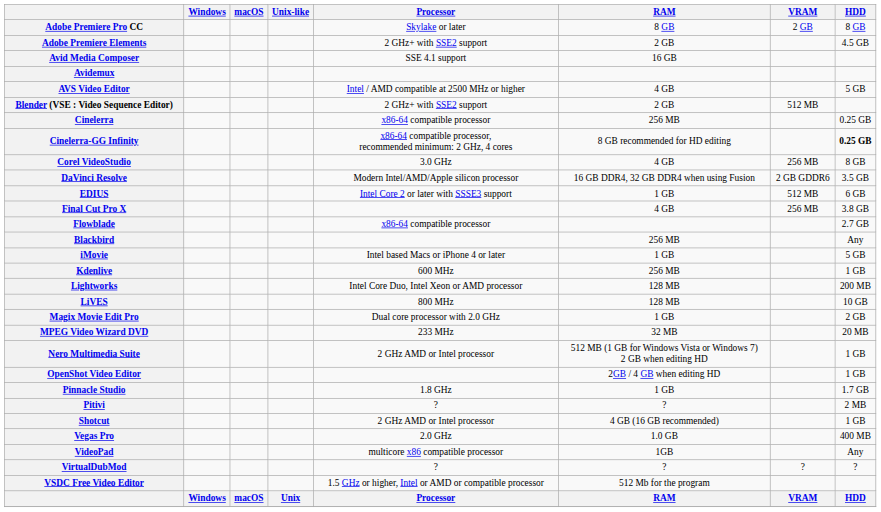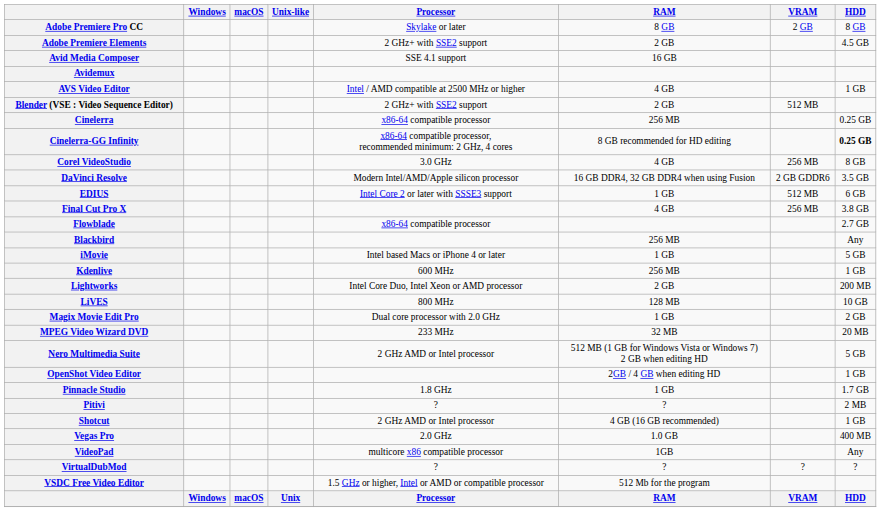 <table class="wikitable sortable" style="font-size: 85%; text-align: center; width: 100%">
 <tr>
 <th></th>
 <th><a href='#'>Windows</a></th>
 <th><a href='#'>macOS</a></th>
 <th><a href='#'>Unix-like</a></th>
 <th><a href='#'>Processor</a></th>
 <th><a href='#'>RAM</a></th>
 <th><a href='#'>VRAM</a></th>
 <th><a href='#'>HDD</a></th>
 </tr>
 <tr>
 <th><a href='#'>Adobe Premiere Pro</a> CC</th>
 <td></td>
 <td></td>
 <td></td>
 <td><a href='#'>Skylake</a> or later</td>
 <td>8 <a href='#'>GB</a></td>
 <td>2 <a href='#'>GB</a></td>
 <td>8 <a href='#'>GB</a></td>
 </tr>
 <tr>
 <th><a href='#'>Adobe Premiere Elements</a></th>
 <td></td>
 <td></td>
 <td></td>
 <td>2 GHz+ with <a href='#'>SSE2</a> support</td>
 <td>2 GB</td>
 <td></td>
 <td>4.5 GB</td>
 </tr>
 <tr>
 <th><a href='#'>Avid Media Composer</a></th>
 <td></td>
 <td></td>
 <td></td>
 <td>SSE 4.1 support</td>
 <td>16 GB</td>
 <td></td>
 <td></td>
 </tr>
 <tr>
 <th><a href='#'>Avidemux</a></th>
 <td></td>
 <td></td>
 <td></td>
 <td></td>
 <td></td>
 <td></td>
 <td></td>
 </tr>
 <tr>
 <th><a href='#'>AVS Video Editor</a></th>
 <td></td>
 <td></td>
 <td></td>
 <td><a href='#'>Intel</a> / AMD compatible at 2500 MHz or higher</td>
 <td>4 GB</td>
 <td></td>
-<td>5 GB</td>
+<td>1 GB</td>
 </tr>
 <tr>
 <th><a href='#'>Blender</a> (VSE : Video Sequence Editor)</th>
 <td></td>
 <td></td>
 <td></td>
 <td>2 GHz+ with <a href='#'>SSE2</a> support</td>
 <td>2 GB</td>
 <td>512 MB</td>
 <td></td>
 </tr>
 <tr>
 <th><a href='#'>Cinelerra</a></th>
 <td></td>
 <td></td>
 <td></td>
 <td><a href='#'>x86-64</a> compatible processor</td>
 <td>256 MB</td>
 <td></td>
 <td>0.25 GB</td>
 </tr>
 <tr>
 <th><a href='#'>Cinelerra-GG Infinity</a></th>
 <td></td>
 <td></td>
 <td></td>
 <td><a href='#'>x86-64</a> compatible processor,<br> recommended minimum: 2 GHz, 4 cores</td>
 <td>8 GB recommended for HD editing</td>
 <td></td>
 <td><strong>0.25 GB</strong></td>
 </tr>
 <tr>
 <th><a href='#'>Corel VideoStudio</a></th>
 <td></td>
 <td></td>
 <td></td>
 <td>3.0 GHz</td>
 <td>4 GB</td>
 <td>256 MB</td>
 <td>8 GB</td>
 </tr>
 <tr>
 <th><a href='#'>DaVinci Resolve</a></th>
 <td></td>
 <td></td>
 <td></td>
 <td>Modern Intel/AMD/Apple silicon processor</td>
 <td>16 GB DDR4, 32 GB DDR4 when using Fusion</td>
 <td>2 GB GDDR6</td>
 <td>3.5 GB</td>
 </tr>
 <tr>
 <th><a href='#'>EDIUS</a></th>
 <td></td>
 <td></td>
 <td></td>
 <td><a href='#'>Intel Core 2</a> or later with <a href='#'>SSSE3</a> support</td>
 <td>1 GB</td>
 <td>512 MB</td>
 <td>6 GB</td>
 </tr>
 <tr>
 <th><a href='#'>Final Cut Pro X</a></th>
 <td></td>
 <td></td>
 <td></td>
 <td></td>
 <td>4 GB</td>
 <td>256 MB</td>
 <td>3.8 GB</td>
 </tr>
 <tr>
 <th><a href='#'>Flowblade</a></th>
 <td></td>
 <td></td>
 <td></td>
 <td><a href='#'>x86-64</a> compatible processor</td>
 <td></td>
 <td></td>
 <td>2.7 GB</td>
 </tr>
 <tr>
 <th><a href='#'>Blackbird</a></th>
 <td></td>
 <td></td>
 <td></td>
 <td></td>
 <td>256 MB</td>
 <td></td>
 <td>Any</td>
 </tr>
 <tr>
 <th><a href='#'>iMovie</a></th>
 <td></td>
 <td></td>
 <td></td>
 <td>Intel based Macs or iPhone 4 or later</td>
 <td>1 GB</td>
 <td></td>
 <td>5 GB</td>
 </tr>
 <tr>
 <th><a href='#'>Kdenlive</a></th>
 <td></td>
 <td></td>
 <td></td>
 <td>600 MHz</td>
 <td>256 MB</td>
 <td></td>
 <td>1 GB</td>
 </tr>
 <tr>
 <th><a href='#'>Lightworks</a></th>
 <td></td>
 <td></td>
 <td></td>
 <td>Intel Core Duo, Intel Xeon or AMD processor</td>
-<td>128 MB</td>
+<td>2 GB</td>
 <td></td>
 <td>200 MB</td>
 </tr>
 <tr>
 <th><a href='#'>LiVES</a></th>
 <td></td>
 <td></td>
 <td></td>
 <td>800 MHz</td>
 <td>128 MB</td>
 <td></td>
 <td>10 GB</td>
 </tr>
 <tr>
 <th><a href='#'>Magix Movie Edit Pro</a></th>
 <td></td>
 <td></td>
 <td></td>
 <td>Dual core processor with 2.0 GHz</td>
 <td>1 GB</td>
 <td></td>
 <td>2 GB</td>
 </tr>
 <tr>
 <th><a href='#'>MPEG Video Wizard DVD</a></th>
 <td></td>
 <td></td>
 <td></td>
 <td>233 MHz</td>
 <td>32 MB</td>
 <td></td>
 <td>20 MB</td>
 </tr>
 <tr>
 <th><a href='#'>Nero Multimedia Suite</a></th>
 <td></td>
 <td></td>
 <td></td>
 <td>2 GHz AMD or Intel processor</td>
 <td>512 MB (1 GB for Windows Vista  or Windows 7)<br>2 GB when editing HD</td>
 <td></td>
-<td>1 GB</td>
+<td>5 GB</td>
 </tr>
 <tr>
 <th><a href='#'>OpenShot Video Editor</a></th>
 <td></td>
 <td></td>
 <td></td>
 <td></td>
 <td>2<a href='#'>GB</a> / 4 <a href='#'>GB</a> when editing HD</td>
 <td></td>
 <td>1 GB</td>
 </tr>
 <tr>
 <th><a href='#'>Pinnacle Studio</a></th>
 <td></td>
 <td></td>
 <td></td>
 <td>1.8 GHz</td>
 <td>1 GB</td>
 <td></td>
 <td>1.7 GB</td>
 </tr>
 <tr>
 <th><a href='#'>Pitivi</a></th>
 <td></td>
 <td></td>
 <td></td>
 <td>?</td>
 <td>?</td>
 <td></td>
 <td>2 MB</td>
 </tr>
 <tr>
 <th><a href='#'>Shotcut</a></th>
 <td></td>
 <td></td>
 <td></td>
 <td>2 GHz AMD or Intel processor</td>
 <td>4 GB (16  GB recommended)</td>
 <td></td>
 <td>1 GB</td>
 </tr>
 <tr>
 <th><a href='#'>Vegas Pro</a></th>
 <td></td>
 <td></td>
 <td></td>
 <td>2.0 GHz</td>
 <td>1.0 GB</td>
 <td></td>
 <td>400 MB</td>
 </tr>
 <tr>
 <th><a href='#'>VideoPad</a></th>
 <td></td>
 <td></td>
 <td></td>
 <td>multicore <a href='#'>x86</a> compatible processor</td>
 <td>1GB</td>
 <td></td>
 <td>Any</td>
 </tr>
 <tr>
 <th><a href='#'>VirtualDubMod</a></th>
 <td></td>
 <td></td>
 <td></td>
 <td>?</td>
 <td>?</td>
 <td>?</td>
 <td>?</td>
 </tr>
 <tr>
 <th><a href='#'>VSDC Free Video Editor</a></th>
 <td></td>
 <td></td>
 <td></td>
 <td>1.5 <a href='#'>GHz</a> or higher, <a href='#'>Intel</a> or AMD or compatible processor</td>
 <td>512 Mb for the program</td>
 <td></td>
 <td></td>
 </tr>
 <tr class="sortbottom">
 <th></th>
 <th><a href='#'>Windows</a></th>
 <th><a href='#'>macOS</a></th>
 <th><a href='#'>Unix</a></th>
 <th><a href='#'>Processor</a></th>
 <th><a href='#'>RAM</a></th>
 <th><a href='#'>VRAM</a></th>
 <th><a href='#'>HDD</a></th>
 </tr>
 <tr>
 </tr>
 </table>
